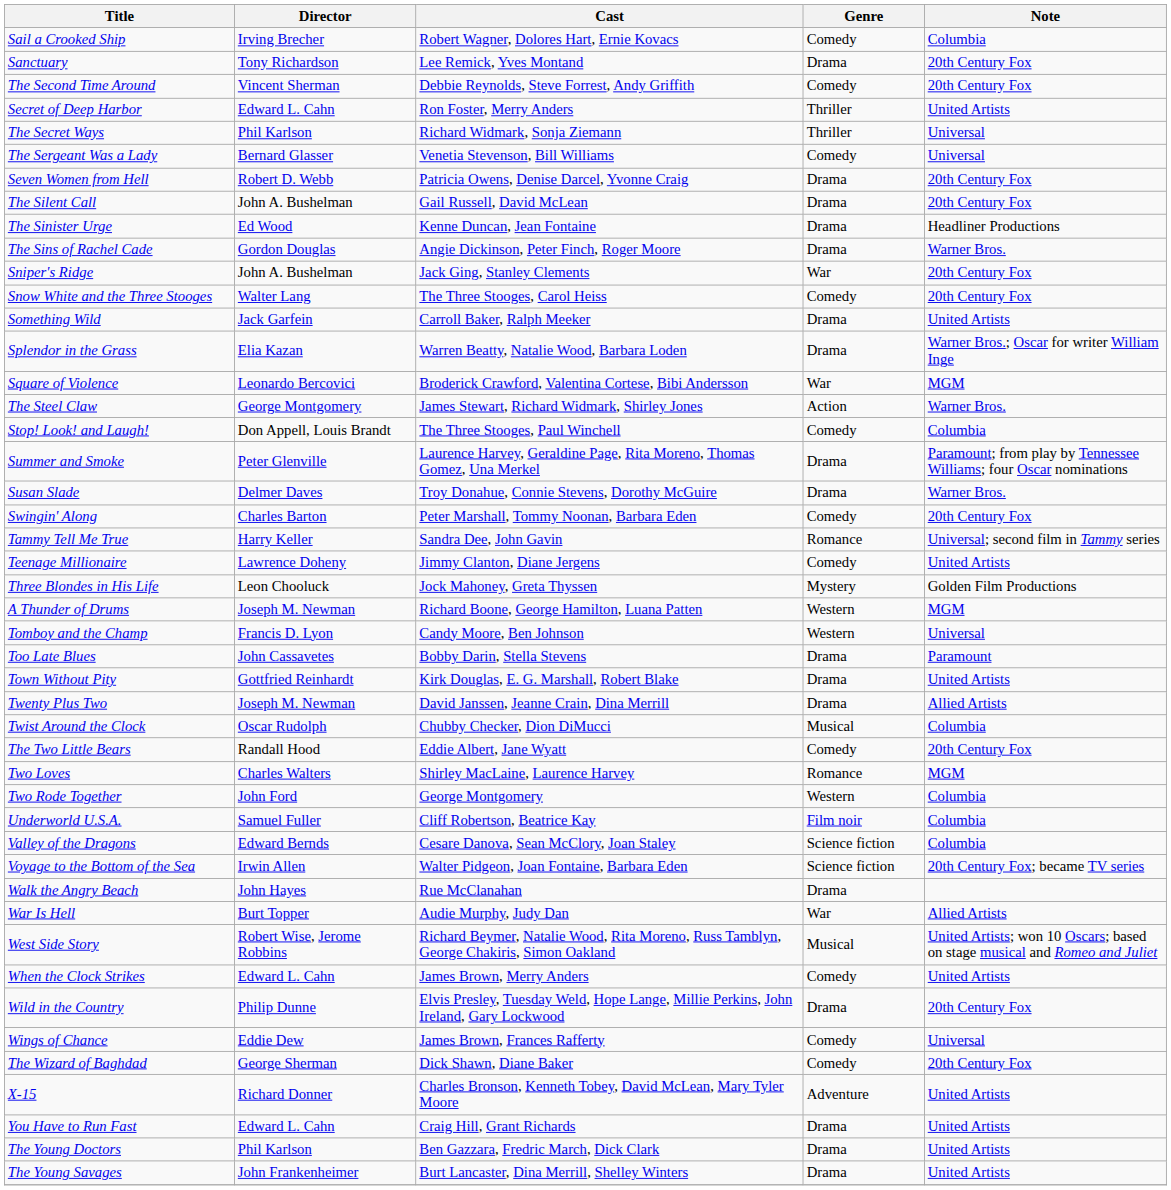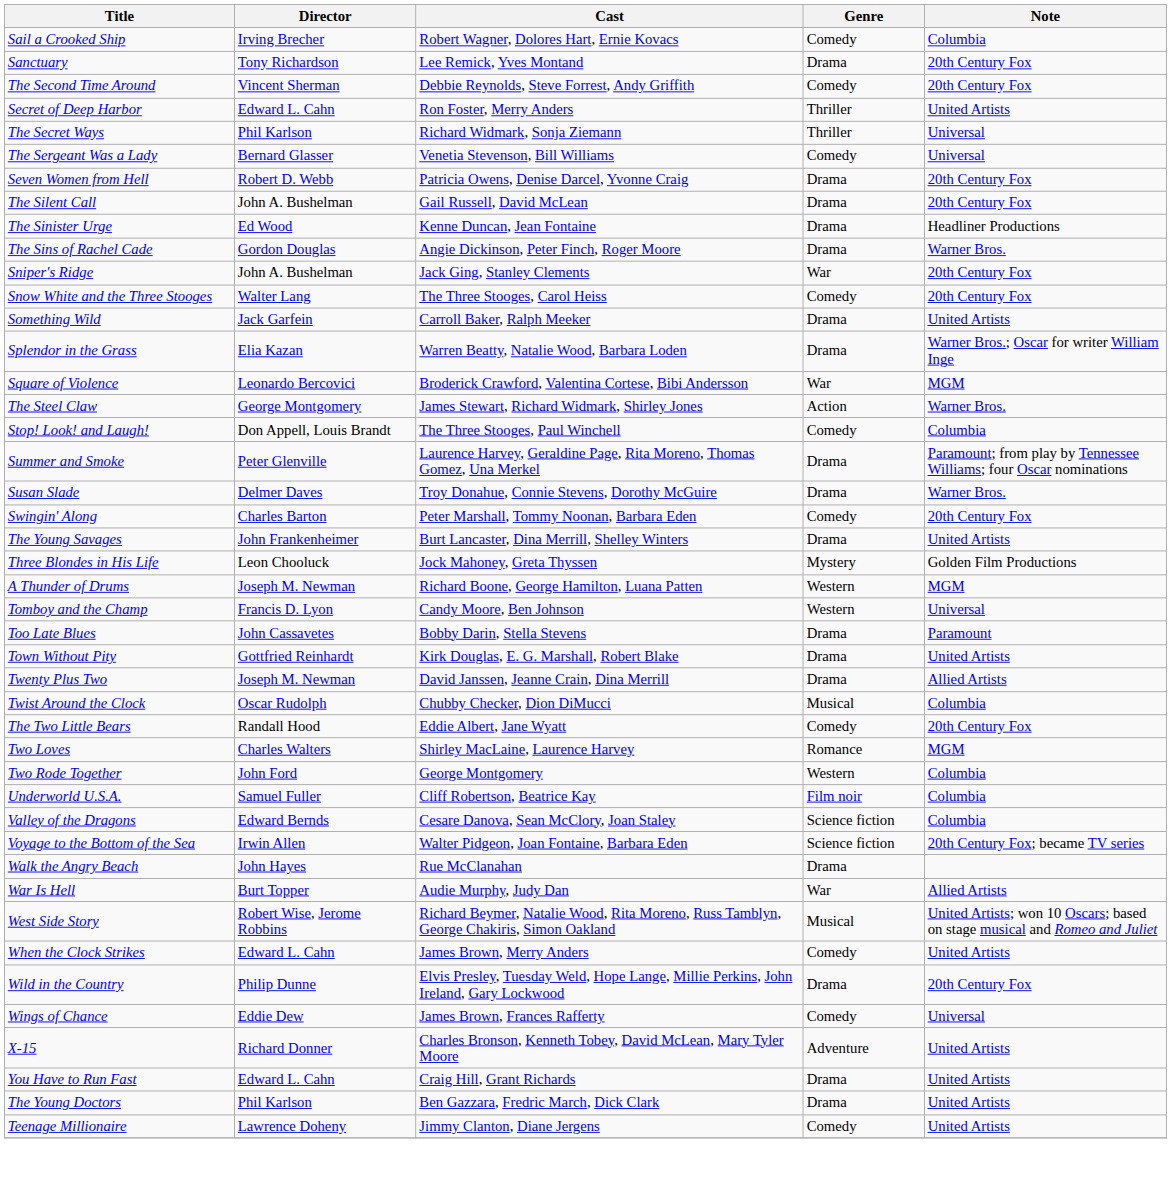 <table class="wikitable" width= "100%">
 <tr>
 <th width=19%>Title</th>
 <th width=15%>Director</th>
 <th width=32%>Cast</th>
 <th width=10%>Genre</th>
 <th width=20%>Note</th>
 </tr>
 <tr>
 <td><em><a href='#'>Sail a Crooked Ship</a></em></td>
 <td><a href='#'>Irving Brecher</a></td>
 <td><a href='#'>Robert Wagner</a>, <a href='#'>Dolores Hart</a>, <a href='#'>Ernie Kovacs</a></td>
 <td>Comedy</td>
 <td><a href='#'>Columbia</a></td>
 </tr>
 <tr>
 <td><em><a href='#'>Sanctuary</a></em></td>
 <td><a href='#'>Tony Richardson</a></td>
 <td><a href='#'>Lee Remick</a>, <a href='#'>Yves Montand</a></td>
 <td>Drama</td>
 <td><a href='#'>20th Century Fox</a></td>
 </tr>
 <tr>
 <td><em><a href='#'>The Second Time Around</a></em></td>
 <td><a href='#'>Vincent Sherman</a></td>
 <td><a href='#'>Debbie Reynolds</a>, <a href='#'>Steve Forrest</a>, <a href='#'>Andy Griffith</a></td>
 <td>Comedy</td>
 <td><a href='#'>20th Century Fox</a></td>
 </tr>
 <tr>
 <td><em><a href='#'>Secret of Deep Harbor</a></em></td>
 <td><a href='#'>Edward L. Cahn</a></td>
 <td><a href='#'>Ron Foster</a>, <a href='#'>Merry Anders</a></td>
 <td>Thriller</td>
 <td><a href='#'>United Artists</a></td>
 </tr>
 <tr>
 <td><em><a href='#'>The Secret Ways</a></em></td>
 <td><a href='#'>Phil Karlson</a></td>
 <td><a href='#'>Richard Widmark</a>, <a href='#'>Sonja Ziemann</a></td>
 <td>Thriller</td>
 <td><a href='#'>Universal</a></td>
 </tr>
 <tr>
 <td><em><a href='#'>The Sergeant Was a Lady</a></em></td>
 <td><a href='#'>Bernard Glasser</a></td>
 <td><a href='#'>Venetia Stevenson</a>, <a href='#'>Bill Williams</a></td>
 <td>Comedy</td>
 <td><a href='#'>Universal</a></td>
 </tr>
 <tr>
 <td><em><a href='#'>Seven Women from Hell</a></em></td>
 <td><a href='#'>Robert D. Webb</a></td>
 <td><a href='#'>Patricia Owens</a>, <a href='#'>Denise Darcel</a>, <a href='#'>Yvonne Craig</a></td>
 <td>Drama</td>
 <td><a href='#'>20th Century Fox</a></td>
 </tr>
 <tr>
 <td><em><a href='#'>The Silent Call</a></em></td>
 <td>John A. Bushelman</td>
 <td><a href='#'>Gail Russell</a>, <a href='#'>David McLean</a></td>
 <td>Drama</td>
 <td><a href='#'>20th Century Fox</a></td>
 </tr>
 <tr>
 <td><em><a href='#'>The Sinister Urge</a></em></td>
 <td><a href='#'>Ed Wood</a></td>
 <td><a href='#'>Kenne Duncan</a>, <a href='#'>Jean Fontaine</a></td>
 <td>Drama</td>
 <td>Headliner Productions</td>
 </tr>
 <tr>
 <td><em><a href='#'>The Sins of Rachel Cade</a></em></td>
 <td><a href='#'>Gordon Douglas</a></td>
 <td><a href='#'>Angie Dickinson</a>, <a href='#'>Peter Finch</a>, <a href='#'>Roger Moore</a></td>
 <td>Drama</td>
 <td><a href='#'>Warner Bros.</a></td>
 </tr>
 <tr>
 <td><em><a href='#'>Sniper's Ridge</a></em></td>
 <td>John A. Bushelman</td>
 <td><a href='#'>Jack Ging</a>, <a href='#'>Stanley Clements</a></td>
 <td>War</td>
 <td><a href='#'>20th Century Fox</a></td>
 </tr>
 <tr>
 <td><em><a href='#'>Snow White and the Three Stooges</a></em></td>
 <td><a href='#'>Walter Lang</a></td>
 <td><a href='#'>The Three Stooges</a>, <a href='#'>Carol Heiss</a></td>
 <td>Comedy</td>
 <td><a href='#'>20th Century Fox</a></td>
 </tr>
 <tr>
 <td><em><a href='#'>Something Wild</a></em></td>
 <td><a href='#'>Jack Garfein</a></td>
 <td><a href='#'>Carroll Baker</a>, <a href='#'>Ralph Meeker</a></td>
 <td>Drama</td>
 <td><a href='#'>United Artists</a></td>
 </tr>
 <tr>
 <td><em><a href='#'>Splendor in the Grass</a></em></td>
 <td><a href='#'>Elia Kazan</a></td>
 <td><a href='#'>Warren Beatty</a>, <a href='#'>Natalie Wood</a>, <a href='#'>Barbara Loden</a></td>
 <td>Drama</td>
 <td><a href='#'>Warner Bros.</a>; <a href='#'>Oscar</a> for writer <a href='#'>William Inge</a></td>
 </tr>
 <tr>
 <td><em><a href='#'>Square of Violence</a></em></td>
 <td><a href='#'>Leonardo Bercovici</a></td>
 <td><a href='#'>Broderick Crawford</a>, <a href='#'>Valentina Cortese</a>, <a href='#'>Bibi Andersson</a></td>
 <td>War</td>
 <td><a href='#'>MGM</a></td>
 </tr>
 <tr>
 <td><em><a href='#'>The Steel Claw</a></em></td>
 <td><a href='#'>George Montgomery</a></td>
 <td><a href='#'>James Stewart</a>, <a href='#'>Richard Widmark</a>, <a href='#'>Shirley Jones</a></td>
 <td>Action</td>
 <td><a href='#'>Warner Bros.</a></td>
 </tr>
 <tr>
 <td><em><a href='#'>Stop! Look! and Laugh!</a></em></td>
 <td>Don Appell, Louis Brandt</td>
 <td><a href='#'>The Three Stooges</a>, <a href='#'>Paul Winchell</a></td>
 <td>Comedy</td>
 <td><a href='#'>Columbia</a></td>
 </tr>
 <tr>
 <td><em><a href='#'>Summer and Smoke</a></em></td>
 <td><a href='#'>Peter Glenville</a></td>
 <td><a href='#'>Laurence Harvey</a>, <a href='#'>Geraldine Page</a>, <a href='#'>Rita Moreno</a>, <a href='#'>Thomas Gomez</a>, <a href='#'>Una Merkel</a></td>
 <td>Drama</td>
 <td><a href='#'>Paramount</a>; from play by <a href='#'>Tennessee Williams</a>; four <a href='#'>Oscar</a> nominations</td>
 </tr>
 <tr>
 <td><em><a href='#'>Susan Slade</a></em></td>
 <td><a href='#'>Delmer Daves</a></td>
 <td><a href='#'>Troy Donahue</a>, <a href='#'>Connie Stevens</a>, <a href='#'>Dorothy McGuire</a></td>
 <td>Drama</td>
 <td><a href='#'>Warner Bros.</a></td>
 </tr>
 <tr>
 <td><em><a href='#'>Swingin' Along</a></em></td>
 <td><a href='#'>Charles Barton</a></td>
 <td><a href='#'>Peter Marshall</a>, <a href='#'>Tommy Noonan</a>, <a href='#'>Barbara Eden</a></td>
 <td>Comedy</td>
 <td><a href='#'>20th Century Fox</a></td>
 </tr>
 <tr>
-<td><em><a href='#'>Tammy Tell Me True</a></em></td>
-<td><a href='#'>Harry Keller</a></td>
-<td><a href='#'>Sandra Dee</a>, <a href='#'>John Gavin</a></td>
-<td>Romance</td>
-<td><a href='#'>Universal</a>; second film in <em><a href='#'>Tammy</a></em> series</td>
-</tr>
-<tr>
-<td><em><a href='#'>Teenage Millionaire</a></em></td>
-<td><a href='#'>Lawrence Doheny</a></td>
-<td><a href='#'>Jimmy Clanton</a>, <a href='#'>Diane Jergens</a></td>
-<td>Comedy</td>
+<td><em><a href='#'>The Young Savages</a></em></td>
+<td><a href='#'>John Frankenheimer</a></td>
+<td><a href='#'>Burt Lancaster</a>, <a href='#'>Dina Merrill</a>, <a href='#'>Shelley Winters</a></td>
+<td>Drama</td>
 <td><a href='#'>United Artists</a></td>
 </tr>
 <tr>
 <td><em><a href='#'>Three Blondes in His Life</a></em></td>
 <td>Leon Chooluck</td>
 <td><a href='#'>Jock Mahoney</a>, <a href='#'>Greta Thyssen</a></td>
 <td>Mystery</td>
 <td>Golden Film Productions</td>
 </tr>
 <tr>
 <td><em><a href='#'>A Thunder of Drums</a></em></td>
 <td><a href='#'>Joseph M. Newman</a></td>
 <td><a href='#'>Richard Boone</a>, <a href='#'>George Hamilton</a>, <a href='#'>Luana Patten</a></td>
 <td>Western</td>
 <td><a href='#'>MGM</a></td>
 </tr>
 <tr>
 <td><em><a href='#'>Tomboy and the Champ</a></em></td>
 <td><a href='#'>Francis D. Lyon</a></td>
 <td><a href='#'>Candy Moore</a>, <a href='#'>Ben Johnson</a></td>
 <td>Western</td>
 <td><a href='#'>Universal</a></td>
 </tr>
 <tr>
 <td><em><a href='#'>Too Late Blues</a></em></td>
 <td><a href='#'>John Cassavetes</a></td>
 <td><a href='#'>Bobby Darin</a>, <a href='#'>Stella Stevens</a></td>
 <td>Drama</td>
 <td><a href='#'>Paramount</a></td>
 </tr>
 <tr>
 <td><em><a href='#'>Town Without Pity</a></em></td>
 <td><a href='#'>Gottfried Reinhardt</a></td>
 <td><a href='#'>Kirk Douglas</a>, <a href='#'>E. G. Marshall</a>, <a href='#'>Robert Blake</a></td>
 <td>Drama</td>
 <td><a href='#'>United Artists</a></td>
 </tr>
 <tr>
 <td><em><a href='#'>Twenty Plus Two</a></em></td>
 <td><a href='#'>Joseph M. Newman</a></td>
 <td><a href='#'>David Janssen</a>, <a href='#'>Jeanne Crain</a>, <a href='#'>Dina Merrill</a></td>
 <td>Drama</td>
 <td><a href='#'>Allied Artists</a></td>
 </tr>
 <tr>
 <td><em><a href='#'>Twist Around the Clock</a></em></td>
 <td><a href='#'>Oscar Rudolph</a></td>
 <td><a href='#'>Chubby Checker</a>, <a href='#'>Dion DiMucci</a></td>
 <td>Musical</td>
 <td><a href='#'>Columbia</a></td>
 </tr>
 <tr>
 <td><em><a href='#'>The Two Little Bears</a></em></td>
 <td>Randall Hood</td>
 <td><a href='#'>Eddie Albert</a>, <a href='#'>Jane Wyatt</a></td>
 <td>Comedy</td>
 <td><a href='#'>20th Century Fox</a></td>
 </tr>
 <tr>
 <td><em><a href='#'>Two Loves</a></em></td>
 <td><a href='#'>Charles Walters</a></td>
 <td><a href='#'>Shirley MacLaine</a>, <a href='#'>Laurence Harvey</a></td>
 <td>Romance</td>
 <td><a href='#'>MGM</a></td>
 </tr>
 <tr>
 <td><em><a href='#'>Two Rode Together</a></em></td>
 <td><a href='#'>John Ford</a></td>
 <td><a href='#'>George Montgomery</a></td>
 <td>Western</td>
 <td><a href='#'>Columbia</a></td>
 </tr>
 <tr>
 <td><em><a href='#'>Underworld U.S.A.</a></em></td>
 <td><a href='#'>Samuel Fuller</a></td>
 <td><a href='#'>Cliff Robertson</a>, <a href='#'>Beatrice Kay</a></td>
 <td><a href='#'>Film noir</a></td>
 <td><a href='#'>Columbia</a></td>
 </tr>
 <tr>
 <td><em><a href='#'>Valley of the Dragons</a></em></td>
 <td><a href='#'>Edward Bernds</a></td>
 <td><a href='#'>Cesare Danova</a>, <a href='#'>Sean McClory</a>, <a href='#'>Joan Staley</a></td>
 <td>Science fiction</td>
 <td><a href='#'>Columbia</a></td>
 </tr>
 <tr>
 <td><em><a href='#'>Voyage to the Bottom of the Sea</a></em></td>
 <td><a href='#'>Irwin Allen</a></td>
 <td><a href='#'>Walter Pidgeon</a>, <a href='#'>Joan Fontaine</a>, <a href='#'>Barbara Eden</a></td>
 <td>Science fiction</td>
 <td><a href='#'>20th Century Fox</a>; became <a href='#'>TV series</a></td>
 </tr>
 <tr>
 <td><em><a href='#'>Walk the Angry Beach</a></em></td>
 <td><a href='#'>John Hayes</a></td>
 <td><a href='#'>Rue McClanahan</a></td>
 <td>Drama</td>
 <td></td>
 </tr>
 <tr>
 <td><em><a href='#'>War Is Hell</a></em></td>
 <td><a href='#'>Burt Topper</a></td>
 <td><a href='#'>Audie Murphy</a>, <a href='#'>Judy Dan</a></td>
 <td>War</td>
 <td><a href='#'>Allied Artists</a></td>
 </tr>
 <tr>
 <td><em><a href='#'>West Side Story</a></em></td>
 <td><a href='#'>Robert Wise</a>, <a href='#'>Jerome Robbins</a></td>
 <td><a href='#'>Richard Beymer</a>, <a href='#'>Natalie Wood</a>, <a href='#'>Rita Moreno</a>, <a href='#'>Russ Tamblyn</a>, <a href='#'>George Chakiris</a>, <a href='#'>Simon Oakland</a></td>
 <td>Musical</td>
 <td><a href='#'>United Artists</a>; won 10 <a href='#'>Oscars</a>; based on stage <a href='#'>musical</a> and <em><a href='#'>Romeo and Juliet</a></em></td>
 </tr>
 <tr>
 <td><em><a href='#'>When the Clock Strikes</a></em></td>
 <td><a href='#'>Edward L. Cahn</a></td>
 <td><a href='#'>James Brown</a>, <a href='#'>Merry Anders</a></td>
 <td>Comedy</td>
 <td><a href='#'>United Artists</a></td>
 </tr>
 <tr>
 <td><em><a href='#'>Wild in the Country</a></em></td>
 <td><a href='#'>Philip Dunne</a></td>
 <td><a href='#'>Elvis Presley</a>, <a href='#'>Tuesday Weld</a>, <a href='#'>Hope Lange</a>, <a href='#'>Millie Perkins</a>, <a href='#'>John Ireland</a>, <a href='#'>Gary Lockwood</a></td>
 <td>Drama</td>
 <td><a href='#'>20th Century Fox</a></td>
 </tr>
 <tr>
 <td><em><a href='#'>Wings of Chance</a></em></td>
 <td><a href='#'>Eddie Dew</a></td>
 <td><a href='#'>James Brown</a>, <a href='#'>Frances Rafferty</a></td>
 <td>Comedy</td>
 <td><a href='#'>Universal</a></td>
 </tr>
 <tr>
-<td><em><a href='#'>The Wizard of Baghdad</a></em></td>
-<td><a href='#'>George Sherman</a></td>
-<td><a href='#'>Dick Shawn</a>, <a href='#'>Diane Baker</a></td>
-<td>Comedy</td>
-<td><a href='#'>20th Century Fox</a></td>
-</tr>
-<tr>
 <td><em><a href='#'>X-15</a></em></td>
 <td><a href='#'>Richard Donner</a></td>
 <td><a href='#'>Charles Bronson</a>, <a href='#'>Kenneth Tobey</a>, <a href='#'>David McLean</a>, <a href='#'>Mary Tyler Moore</a></td>
 <td>Adventure</td>
 <td><a href='#'>United Artists</a></td>
 </tr>
 <tr>
 <td><em><a href='#'>You Have to Run Fast</a></em></td>
 <td><a href='#'>Edward L. Cahn</a></td>
 <td><a href='#'>Craig Hill</a>, <a href='#'>Grant Richards</a></td>
 <td>Drama</td>
 <td><a href='#'>United Artists</a></td>
 </tr>
 <tr>
 <td><em><a href='#'>The Young Doctors</a></em></td>
 <td><a href='#'>Phil Karlson</a></td>
 <td><a href='#'>Ben Gazzara</a>, <a href='#'>Fredric March</a>, <a href='#'>Dick Clark</a></td>
 <td>Drama</td>
 <td><a href='#'>United Artists</a></td>
 </tr>
 <tr>
-<td><em><a href='#'>The Young Savages</a></em></td>
-<td><a href='#'>John Frankenheimer</a></td>
-<td><a href='#'>Burt Lancaster</a>, <a href='#'>Dina Merrill</a>, <a href='#'>Shelley Winters</a></td>
-<td>Drama</td>
+<td><em><a href='#'>Teenage Millionaire</a></em></td>
+<td><a href='#'>Lawrence Doheny</a></td>
+<td><a href='#'>Jimmy Clanton</a>, <a href='#'>Diane Jergens</a></td>
+<td>Comedy</td>
 <td><a href='#'>United Artists</a></td>
 </tr>
 <tr>
 </tr>
 </table>
